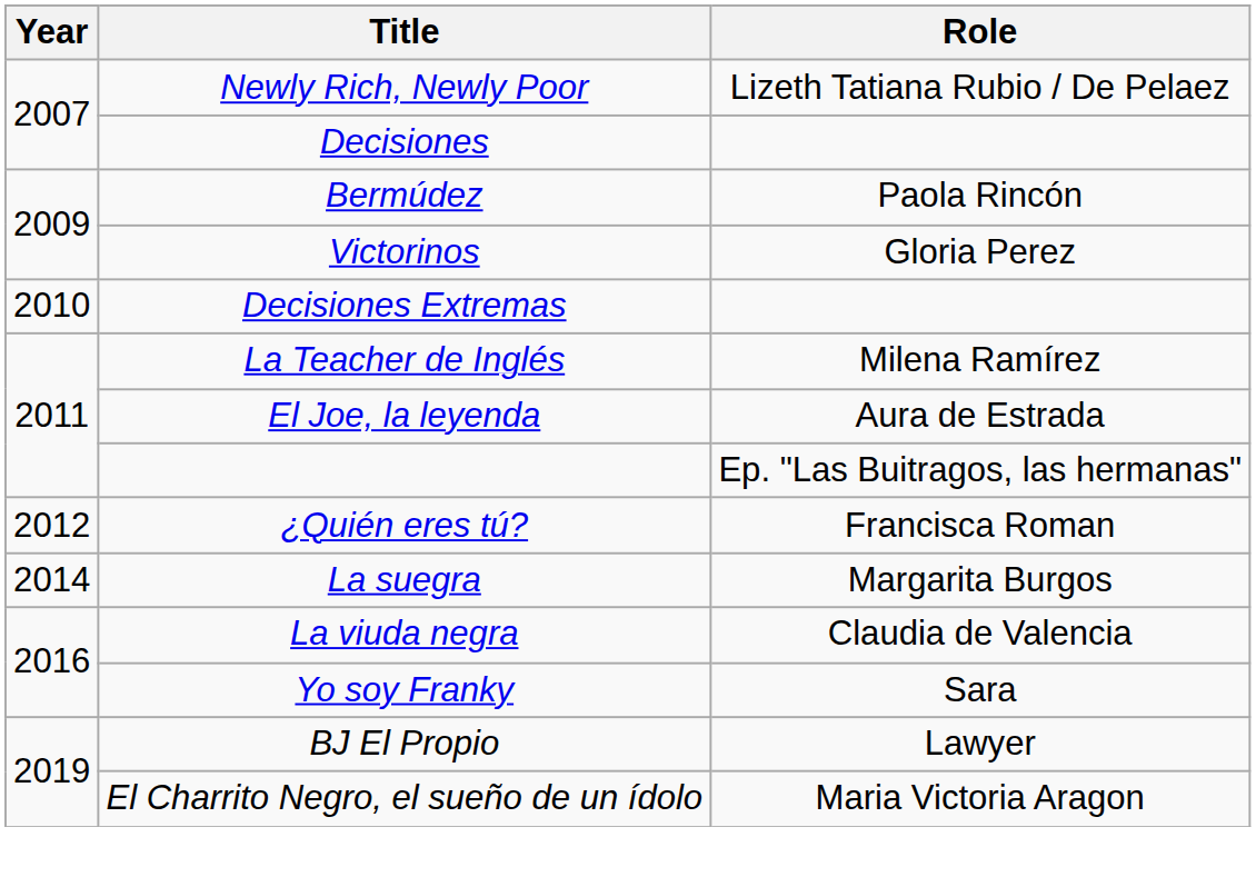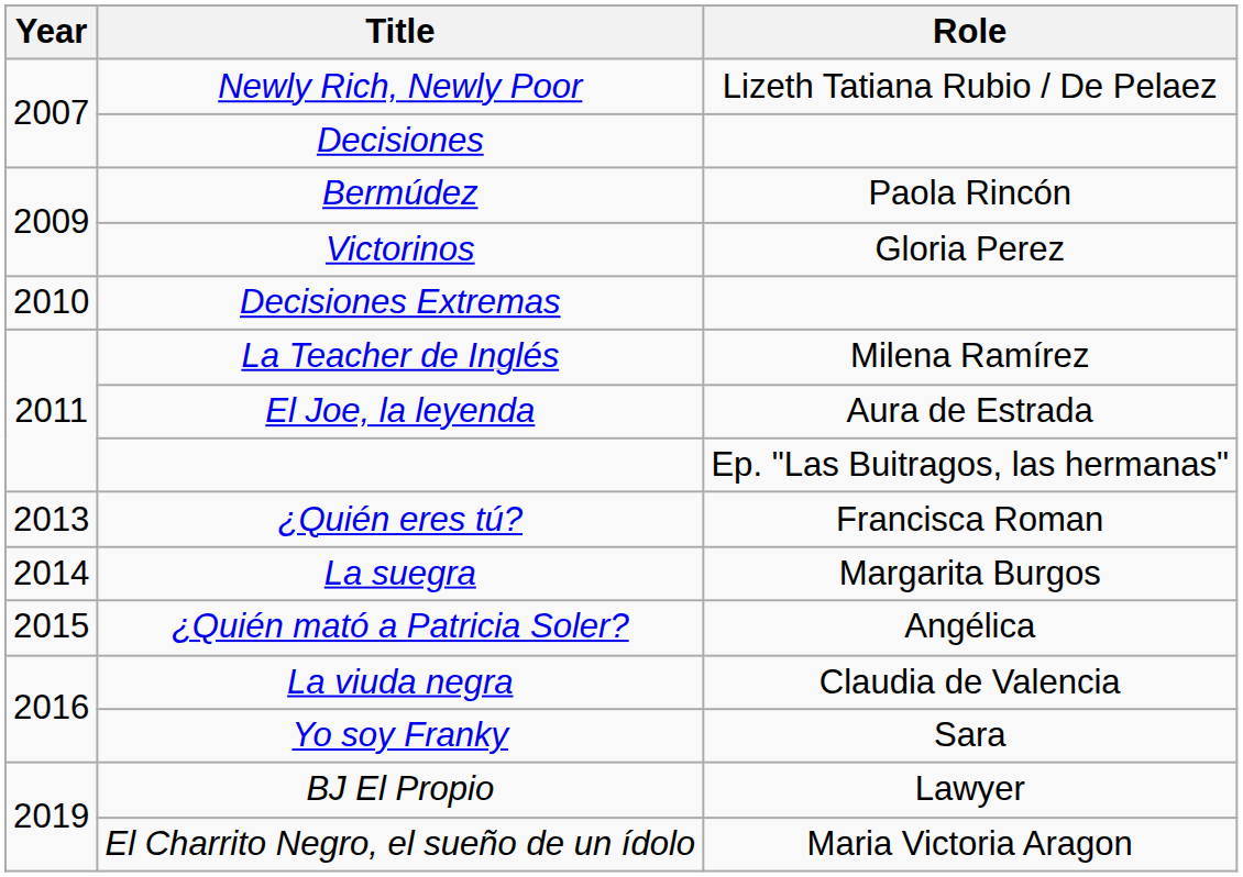 <table class="wikitable plainrowheaders" style="text-align:center;" border="1">
 <tr>
 <th>Year</th>
 <th>Title</th>
 <th>Role</th>
 </tr>
 <tr>
 <td rowspan=2>2007</td>
 <td><em><a href='#'>Newly Rich, Newly Poor</a></em></td>
 <td>Lizeth Tatiana Rubio / De Pelaez</td>
 </tr>
 <tr>
 <td><em><a href='#'>Decisiones</a></em></td>
 <td></td>
 </tr>
 <tr>
 <td rowspan=2>2009</td>
 <td><em><a href='#'>Bermúdez</a></em></td>
 <td>Paola Rincón</td>
 </tr>
 <tr>
 <td><em><a href='#'>Victorinos</a></em></td>
 <td>Gloria Perez</td>
 </tr>
 <tr>
 <td>2010</td>
 <td><em><a href='#'>Decisiones Extremas</a></em></td>
 <td></td>
 </tr>
 <tr>
 <td rowspan=3>2011</td>
 <td><em><a href='#'>La Teacher de Inglés</a></em></td>
 <td>Milena Ramírez</td>
 </tr>
 <tr>
 <td><em><a href='#'>El Joe, la leyenda</a></em></td>
 <td>Aura de Estrada</td>
 </tr>
 <tr>
 <td><em></em></td>
 <td>Ep. "Las Buitragos, las hermanas"</td>
 </tr>
 <tr>
-<td>2012</td>
+<td>2013</td>
 <td><em><a href='#'>¿Quién eres tú?</a></em></td>
 <td>Francisca Roman</td>
 </tr>
 <tr>
 <td>2014</td>
 <td><em><a href='#'>La suegra</a></em></td>
 <td>Margarita Burgos</td>
+</tr>
+<tr>
+<td>2015</td>
+<td><em><a href='#'>¿Quién mató a Patricia Soler?</a></em></td>
+<td>Angélica</td>
 </tr>
 <tr>
 <td rowspan=2>2016</td>
 <td><em><a href='#'>La viuda negra</a></em></td>
 <td>Claudia de Valencia</td>
 </tr>
 <tr>
 <td><em><a href='#'>Yo soy Franky</a></em></td>
 <td>Sara</td>
 </tr>
 <tr>
 <td rowspan=2>2019</td>
 <td><em>BJ El Propio</em></td>
 <td>Lawyer</td>
 </tr>
 <tr>
 <td><em>El Charrito Negro, el sueño de un ídolo</em></td>
 <td>Maria Victoria Aragon</td>
 </tr>
 </table>
